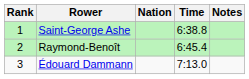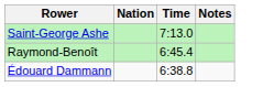 <table class="wikitable sortable" style="text-align:center">
 <tr>
-<th>Rank</th>
 <th>Rower</th>
 <th>Nation</th>
 <th>Time</th>
 <th>Notes</th>
 </tr>
 <tr bgcolor=bbf3bb>
-<td>1</td>
 <td align=left><a href='#'>Saint-George Ashe</a></td>
 <td align=left></td>
-<td>6:38.8</td>
+<td>7:13.0</td>
 <td></td>
 </tr>
 <tr bgcolor=bbf3bb>
-<td>2</td>
 <td align=left>Raymond-Benoît</td>
 <td align=left></td>
 <td>6:45.4</td>
 <td></td>
 </tr>
 <tr>
-<td>3</td>
 <td align=left><a href='#'>Édouard Dammann</a></td>
 <td align=left></td>
-<td>7:13.0</td>
+<td>6:38.8</td>
 <td></td>
 </tr>
 </table>
